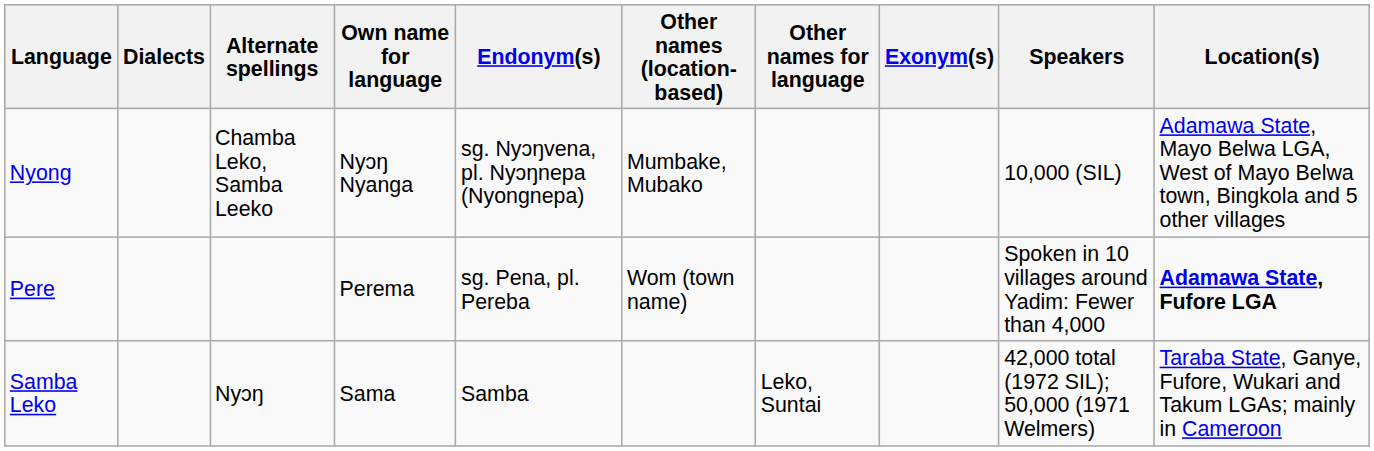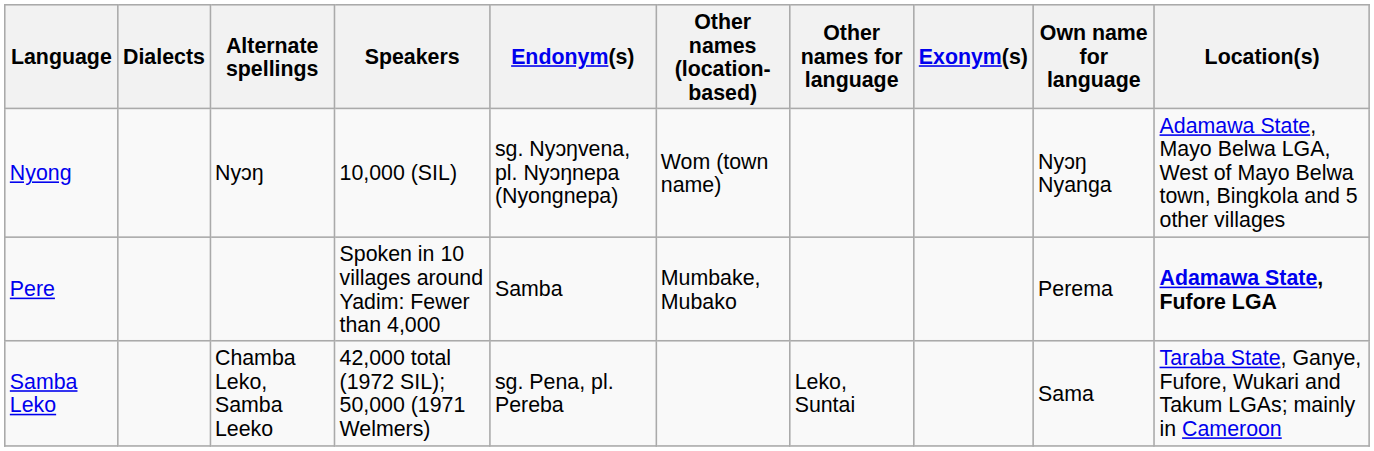 <table class="wikitable sortable" | style="font-size: 85%;" |>
 <tr>
 <th>Language</th>
 <th>Dialects</th>
 <th>Alternate spellings</th>
-<th>Own name for language</th>
+<th>Speakers</th>
 <th><a href='#'>Endonym</a>(s)</th>
 <th>Other names (location-based)</th>
 <th>Other names for language</th>
 <th><a href='#'>Exonym</a>(s)</th>
-<th>Speakers</th>
+<th>Own name for language</th>
 <th>Location(s)</th>
 </tr>
 <tr>
 <td><a href='#'>Nyong</a></td>
 <td></td>
-<td>Chamba Leko, Samba Leeko</td>
-<td>Nyɔŋ Nyanga</td>
+<td>Nyɔŋ</td>
+<td>10,000 (SIL)</td>
 <td>sg. Nyɔŋvena, pl. Nyɔŋnepa (Nyongnepa)</td>
-<td>Mumbake, Mubako</td>
+<td>Wom (town name)</td>
 <td></td>
 <td></td>
-<td>10,000 (SIL)</td>
+<td>Nyɔŋ Nyanga</td>
 <td><a href='#'>Adamawa State</a>, Mayo Belwa LGA, West of Mayo Belwa town, Bingkola and 5 other villages</td>
 </tr>
 <tr>
 <td><a href='#'>Pere</a></td>
 <td></td>
 <td></td>
-<td>Perema</td>
-<td>sg. Pena, pl. Pereba</td>
-<td>Wom (town name)</td>
+<td>Spoken in 10 villages around Yadim: Fewer than 4,000</td>
+<td>Samba</td>
+<td>Mumbake, Mubako</td>
 <td></td>
 <td></td>
-<td>Spoken in 10 villages around Yadim: Fewer than 4,000</td>
+<td>Perema</td>
 <td><strong><a href='#'>Adamawa State</a>, Fufore LGA</strong></td>
 </tr>
 <tr>
 <td><a href='#'>Samba Leko</a></td>
 <td></td>
-<td>Nyɔŋ</td>
-<td>Sama</td>
-<td>Samba</td>
+<td>Chamba Leko, Samba Leeko</td>
+<td>42,000 total (1972 SIL); 50,000 (1971 Welmers)</td>
+<td>sg. Pena, pl. Pereba</td>
 <td></td>
 <td>Leko, Suntai</td>
 <td></td>
-<td>42,000 total (1972 SIL); 50,000 (1971 Welmers)</td>
+<td>Sama</td>
 <td><a href='#'>Taraba State</a>, Ganye, Fufore, Wukari and Takum LGAs; mainly in <a href='#'>Cameroon</a></td>
 </tr>
 </table>
